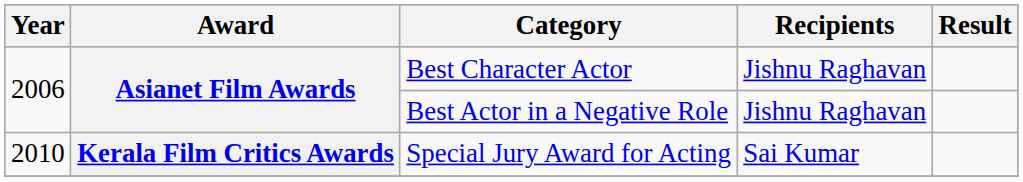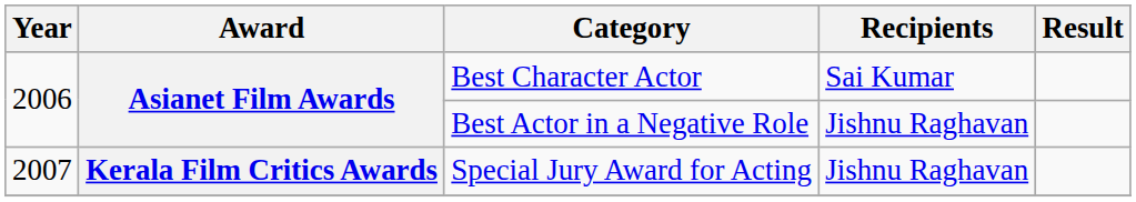 <table class="wikitable plainrowheaders sortable">
 <tr>
 <th scope="col">Year</th>
 <th scope="col">Award</th>
 <th scope="col">Category</th>
 <th scope="col">Recipients</th>
 <th scope="col">Result</th>
 </tr>
 <tr>
 <td rowspan="2">2006</td>
 <th scope="row" rowspan="2"><a href='#'>Asianet Film Awards</a></th>
 <td><a href='#'>Best Character Actor</a></td>
-<td><a href='#'>Jishnu Raghavan</a></td>
+<td><a href='#'>Sai Kumar</a></td>
 <td></td>
 </tr>
 <tr>
 <td><a href='#'>Best Actor in a Negative Role</a></td>
 <td><a href='#'>Jishnu Raghavan</a></td>
 <td></td>
 </tr>
 <tr>
-<td>2010</td>
+<td>2007</td>
 <th scope="row"><a href='#'>Kerala Film Critics Awards</a></th>
 <td><a href='#'>Special Jury Award for Acting</a></td>
-<td><a href='#'>Sai Kumar</a></td>
+<td><a href='#'>Jishnu Raghavan</a></td>
 <td></td>
 </tr>
 <tr>
 </tr>
 </table>
